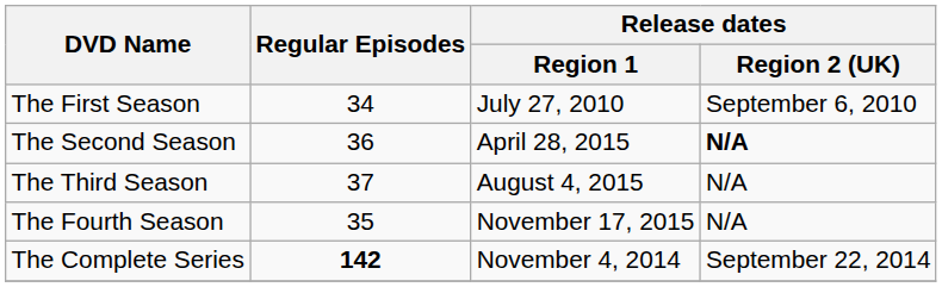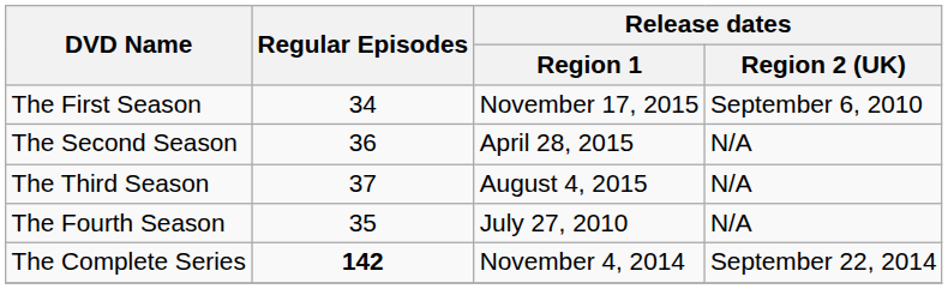 <table class="wikitable">
 <tr>
 <th ! rowspan="2">DVD Name</th>
 <th rowspan="2">Regular Episodes</th>
 <th colspan="3">Release dates</th>
 </tr>
 <tr>
 <th>Region 1</th>
 <th>Region 2 (UK)</th>
 </tr>
 <tr>
 <td>The First Season</td>
 <td align="center">34</td>
-<td>July 27, 2010</td>
+<td>November 17, 2015</td>
 <td>September 6, 2010</td>
 </tr>
 <tr>
 <td>The Second Season</td>
 <td align="center">36</td>
 <td>April 28, 2015</td>
-<td><strong>N/A</strong></td>
+<td>N/A</td>
 </tr>
 <tr>
 <td>The Third Season</td>
 <td align="center">37</td>
 <td>August 4, 2015</td>
 <td>N/A</td>
 </tr>
 <tr>
 <td>The Fourth Season</td>
 <td align="center">35</td>
-<td>November 17, 2015</td>
+<td>July 27, 2010</td>
 <td>N/A</td>
 </tr>
 <tr>
 <td>The Complete Series</td>
 <td align="center"><strong>142</strong></td>
 <td>November 4, 2014</td>
 <td>September 22, 2014</td>
 </tr>
 <tr>
 </tr>
 </table>
